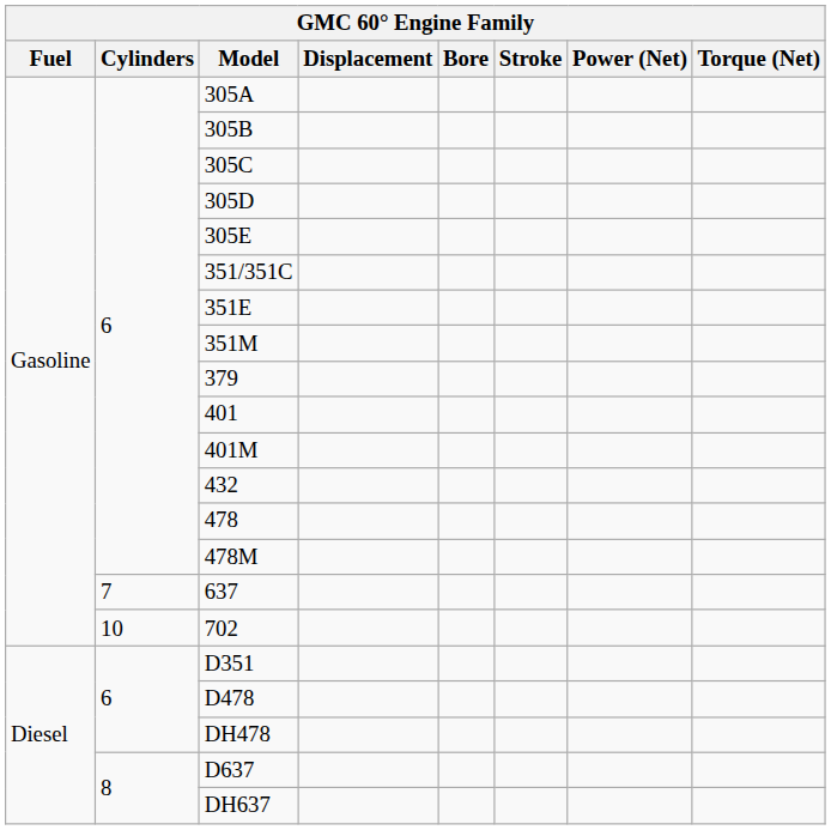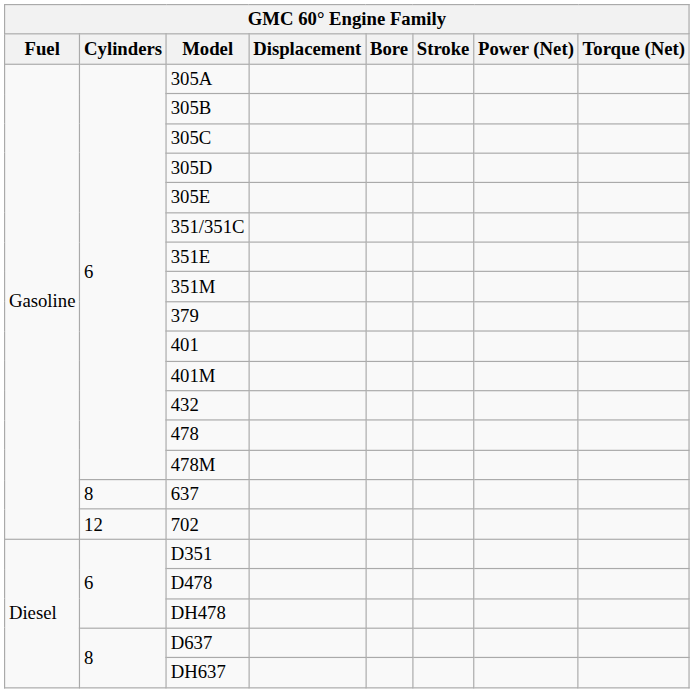 <table class="mw-collapsible mw-collapsed wikitable">
 <tr>
 <th colspan=8>GMC 60° Engine Family</th>
 </tr>
 <tr>
 <th>Fuel</th>
 <th>Cylinders</th>
 <th>Model</th>
 <th>Displacement</th>
 <th>Bore</th>
 <th>Stroke</th>
 <th>Power (Net)</th>
 <th>Torque (Net)</th>
 </tr>
 <tr>
 <td rowspan=16>Gasoline</td>
 <td rowspan=14>6</td>
 <td>305A</td>
 <td></td>
 <td></td>
 <td></td>
 <td></td>
 <td></td>
 </tr>
 <tr>
 <td>305B</td>
 <td></td>
 <td></td>
 <td></td>
 <td></td>
 <td></td>
 </tr>
 <tr>
 <td>305C</td>
 <td></td>
 <td></td>
 <td></td>
 <td></td>
 <td></td>
 </tr>
 <tr>
 <td>305D</td>
 <td></td>
 <td></td>
 <td></td>
 <td></td>
 <td></td>
 </tr>
 <tr>
 <td>305E</td>
 <td></td>
 <td></td>
 <td></td>
 <td></td>
 <td></td>
 </tr>
 <tr>
 <td>351/351C</td>
 <td></td>
 <td></td>
 <td></td>
 <td></td>
 <td></td>
 </tr>
 <tr>
 <td>351E</td>
 <td></td>
 <td></td>
 <td></td>
 <td></td>
 <td></td>
 </tr>
 <tr>
 <td>351M</td>
 <td></td>
 <td></td>
 <td></td>
 <td></td>
 <td></td>
 </tr>
 <tr>
 <td>379</td>
 <td></td>
 <td></td>
 <td></td>
 <td></td>
 <td></td>
 </tr>
 <tr>
 <td>401</td>
 <td></td>
 <td></td>
 <td></td>
 <td></td>
 <td></td>
 </tr>
 <tr>
 <td>401M</td>
 <td></td>
 <td></td>
 <td></td>
 <td></td>
 <td></td>
 </tr>
 <tr>
 <td>432</td>
 <td></td>
 <td></td>
 <td></td>
 <td></td>
 <td></td>
 </tr>
 <tr>
 <td>478</td>
 <td></td>
 <td></td>
 <td></td>
 <td></td>
 <td></td>
 </tr>
 <tr>
 <td>478M</td>
 <td></td>
 <td></td>
 <td></td>
 <td></td>
 <td></td>
 </tr>
 <tr>
-<td rowspan=1>7</td>
+<td rowspan=1>8</td>
 <td>637</td>
 <td></td>
 <td></td>
 <td></td>
 <td></td>
 <td></td>
 </tr>
 <tr>
-<td rowspan=1>10</td>
+<td rowspan=1>12</td>
 <td>702</td>
 <td></td>
 <td></td>
 <td></td>
 <td></td>
 <td></td>
 </tr>
 <tr>
 <td rowspan=5>Diesel</td>
 <td rowspan=3>6</td>
 <td>D351</td>
 <td></td>
 <td></td>
 <td></td>
 <td></td>
 <td></td>
 </tr>
 <tr>
 <td>D478</td>
 <td></td>
 <td></td>
 <td></td>
 <td></td>
 <td></td>
 </tr>
 <tr>
 <td>DH478</td>
 <td></td>
 <td></td>
 <td></td>
 <td></td>
 <td></td>
 </tr>
 <tr>
 <td rowspan=2>8</td>
 <td>D637</td>
 <td></td>
 <td></td>
 <td></td>
 <td></td>
 <td></td>
 </tr>
 <tr>
 <td>DH637</td>
 <td></td>
 <td></td>
 <td></td>
 <td></td>
 <td></td>
 </tr>
 </table>
